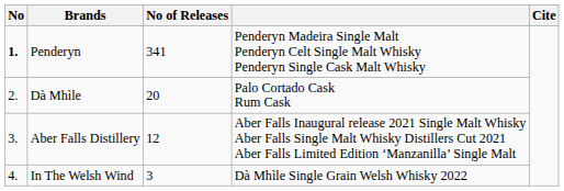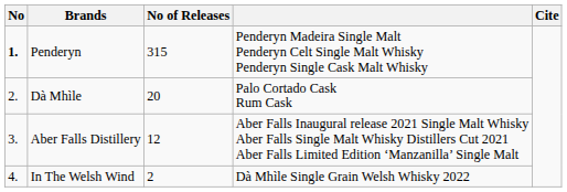 <table class="wikitable">
 <tr>
 <th>No</th>
 <th>Brands</th>
 <th>No of Releases</th>
 <th></th>
 <th>Cite</th>
 </tr>
 <tr>
 <td><strong>1.</strong></td>
 <td>Penderyn</td>
-<td>341 </td>
+<td>315 </td>
 <td>Penderyn Madeira Single Malt<br>Penderyn Celt Single Malt Whisky<br>Penderyn Single Cask Malt Whisky </td>
 <td rowspan="4"></td>
 </tr>
 <tr>
 <td>2.</td>
 <td>Dà Mhìle</td>
 <td>20 </td>
 <td>Palo Cortado Cask<br>Rum Cask</td>
 </tr>
 <tr>
 <td>3.</td>
 <td>Aber Falls Distillery</td>
 <td>12</td>
 <td>Aber Falls Inaugural release 2021 Single Malt Whisky<br>Aber Falls Single Malt Whisky Distillers Cut 2021<br>Aber Falls Limited Edition ‘Manzanilla’ Single Malt </td>
 </tr>
 <tr>
 <td>4.</td>
 <td>In The Welsh Wind</td>
-<td>3</td>
+<td>2</td>
 <td>Dà Mhìle Single Grain Welsh Whisky 2022</td>
 </tr>
 </table>
